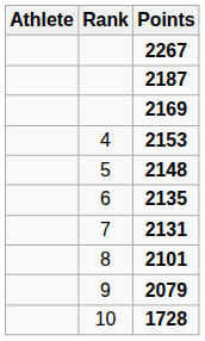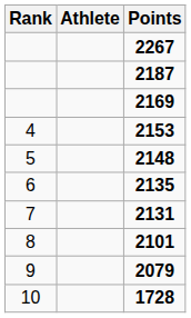 <table class=wikitable style="text-align:center;">
 <tr>
+<th>Rank</th>
 <th>Athlete</th>
-<th>Rank</th>
 <th>Points</th>
 </tr>
 <tr>
+<td></td>
 <td align=left></td>
-<td></td>
 <td><strong>2267</strong></td>
 </tr>
 <tr>
+<td></td>
 <td align=left></td>
-<td></td>
 <td><strong>2187</strong></td>
 </tr>
 <tr>
+<td></td>
 <td align=left></td>
-<td></td>
 <td><strong>2169</strong></td>
 </tr>
 <tr>
+<td>4</td>
 <td align=left></td>
-<td>4</td>
 <td><strong>2153</strong></td>
 </tr>
 <tr>
+<td>5</td>
 <td align=left></td>
-<td>5</td>
 <td><strong>2148</strong></td>
 </tr>
 <tr>
+<td>6</td>
 <td align=left></td>
-<td>6</td>
 <td><strong>2135</strong></td>
 </tr>
 <tr>
+<td>7</td>
 <td align=left></td>
-<td>7</td>
 <td><strong>2131</strong></td>
 </tr>
 <tr>
+<td>8</td>
 <td align=left></td>
-<td>8</td>
 <td><strong>2101</strong></td>
 </tr>
 <tr>
+<td>9</td>
 <td align=left></td>
-<td>9</td>
 <td><strong>2079</strong></td>
 </tr>
 <tr>
+<td>10</td>
 <td align=left></td>
-<td>10</td>
 <td><strong>1728</strong></td>
 </tr>
 </table>
